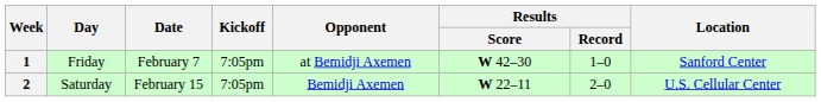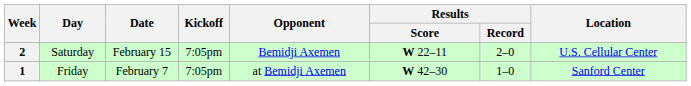 <table class="wikitable">
 <tr>
 <th rowspan="2" width="40">Week</th>
 <th rowspan="2" width="80">Day</th>
 <th rowspan="2" width="90">Date</th>
 <th rowspan="2" width="60">Kickoff</th>
 <th rowspan="2" width="180">Opponent</th>
 <th colspan="2" width="200">Results</th>
 <th rowspan="2" width="200">Location</th>
 </tr>
 <tr>
 <th width="140">Score</th>
 <th width="60">Record</th>
 </tr>
 <tr align="center" bgcolor="#CCFFCC">
+<th>2</th>
+<td>Saturday</td>
+<td>February 15</td>
+<td>7:05pm</td>
+<td><a href='#'>Bemidji Axemen</a></td>
+<td><strong>W</strong> 22–11</td>
+<td>2–0</td>
+<td><a href='#'>U.S. Cellular Center</a></td>
+</tr>
+<tr align="center" bgcolor="#CCFFCC">
 <th>1</th>
 <td>Friday</td>
 <td>February 7</td>
 <td>7:05pm</td>
 <td>at <a href='#'>Bemidji Axemen</a></td>
 <td><strong>W</strong> 42–30</td>
 <td>1–0</td>
 <td><a href='#'>Sanford Center</a></td>
 </tr>
-<tr align="center" bgcolor="#CCFFCC">
-<th>2</th>
-<td>Saturday</td>
-<td>February 15</td>
-<td>7:05pm</td>
-<td><a href='#'>Bemidji Axemen</a></td>
-<td><strong>W</strong> 22–11</td>
-<td>2–0</td>
-<td><a href='#'>U.S. Cellular Center</a></td>
-</tr>
 </table>
